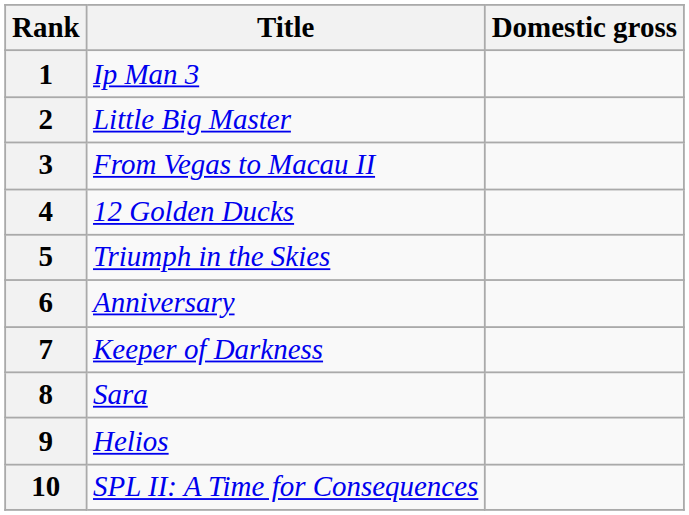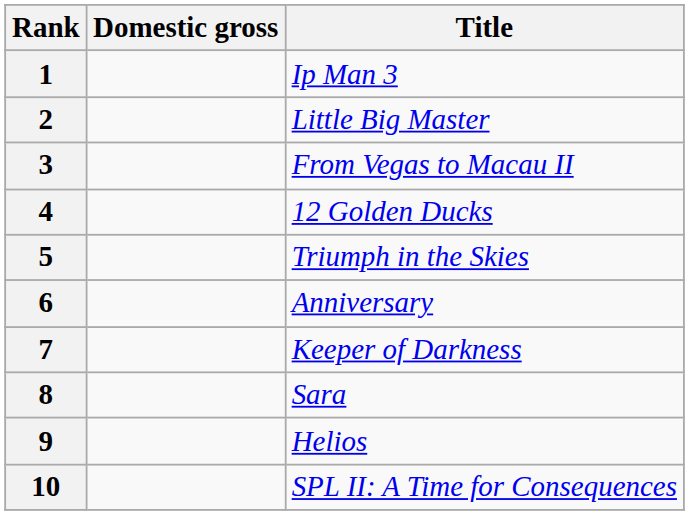 <table class="wikitable sortable" style="margin:auto; margin:auto;">
 <tr>
 <th>Rank</th>
+<th>Domestic gross</th>
 <th>Title</th>
-<th>Domestic gross</th>
 </tr>
 <tr>
 <th style="text-align:center;">1</th>
+<td></td>
 <td><em><a href='#'>Ip Man 3</a></em></td>
-<td></td>
 </tr>
 <tr>
 <th style="text-align:center;">2</th>
+<td></td>
 <td><em><a href='#'>Little Big Master</a></em></td>
-<td></td>
 </tr>
 <tr>
 <th style="text-align:center;">3</th>
+<td></td>
 <td><em><a href='#'>From Vegas to Macau II</a></em></td>
-<td></td>
 </tr>
 <tr>
 <th style="text-align:center;">4</th>
+<td></td>
 <td><em><a href='#'>12 Golden Ducks</a></em></td>
-<td></td>
 </tr>
 <tr>
 <th style="text-align:center;">5</th>
+<td></td>
 <td><em><a href='#'>Triumph in the Skies</a></em></td>
-<td></td>
 </tr>
 <tr>
 <th style="text-align:center;">6</th>
+<td></td>
 <td><em><a href='#'>Anniversary</a></em></td>
-<td></td>
 </tr>
 <tr>
 <th style="text-align:center;">7</th>
+<td></td>
 <td><em><a href='#'>Keeper of Darkness</a></em></td>
-<td></td>
 </tr>
 <tr>
 <th style="text-align:center;">8</th>
+<td></td>
 <td><em><a href='#'>Sara</a></em></td>
-<td></td>
 </tr>
 <tr>
 <th style="text-align:center;">9</th>
+<td></td>
 <td><em><a href='#'>Helios</a></em></td>
-<td></td>
 </tr>
 <tr>
 <th style="text-align:center;">10</th>
+<td></td>
 <td><em><a href='#'>SPL II: A Time for Consequences</a></em></td>
-<td></td>
 </tr>
 </table>
